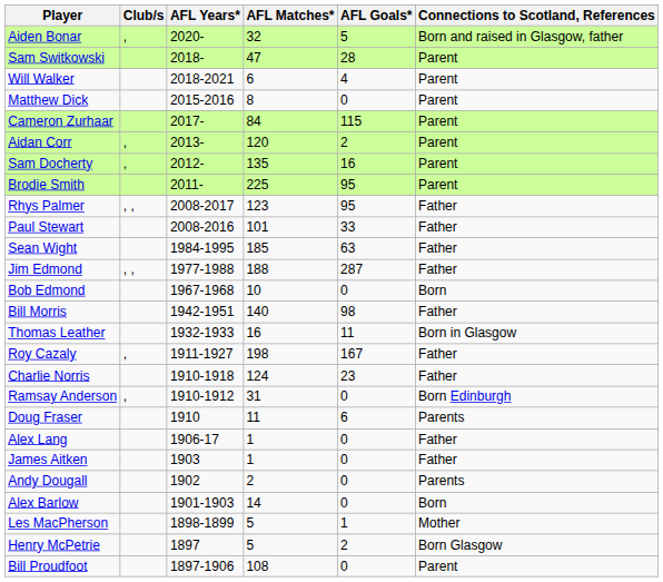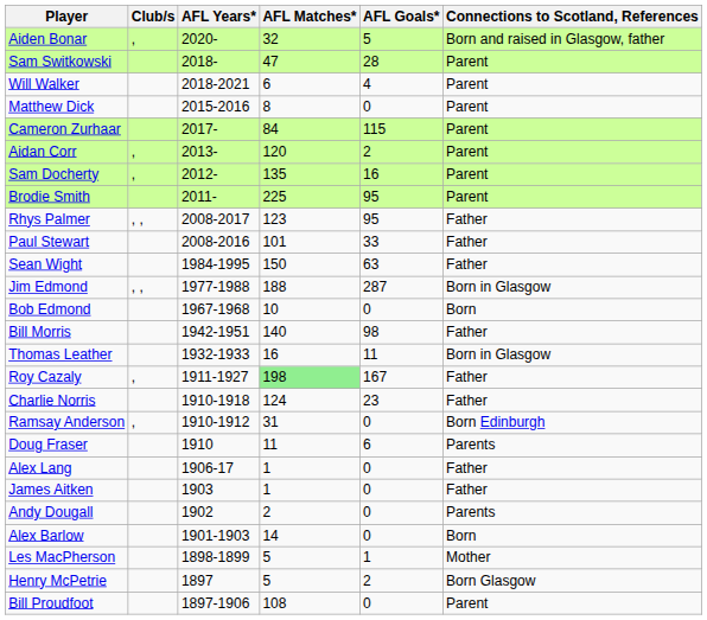 <table class="wikitable sortable">
 <tr>
 <th>Player</th>
 <th>Club/s</th>
 <th>AFL Years*</th>
 <th>AFL Matches*</th>
 <th>AFL Goals*</th>
 <th>Connections to Scotland, References</th>
 </tr>
 <tr bgcolor="#CCFF99">
 <td><a href='#'>Aiden Bonar</a></td>
 <td>, </td>
 <td>2020-</td>
 <td>32</td>
 <td>5</td>
 <td>Born and raised in Glasgow, father</td>
 </tr>
 <tr bgcolor="#CCFF99">
 <td><a href='#'>Sam Switkowski</a></td>
 <td></td>
 <td>2018-</td>
 <td>47</td>
 <td>28</td>
 <td>Parent</td>
 </tr>
 <tr>
 <td><a href='#'>Will Walker</a></td>
 <td></td>
 <td>2018-2021</td>
 <td>6</td>
 <td>4</td>
 <td>Parent</td>
 </tr>
 <tr>
 <td><a href='#'>Matthew Dick</a></td>
 <td></td>
 <td>2015-2016</td>
 <td>8</td>
 <td>0</td>
 <td>Parent</td>
 </tr>
 <tr bgcolor="#CCFF99">
 <td><a href='#'>Cameron Zurhaar</a></td>
 <td></td>
 <td>2017-</td>
 <td>84</td>
 <td>115</td>
 <td>Parent</td>
 </tr>
 <tr bgcolor="#CCFF99">
 <td><a href='#'>Aidan Corr</a></td>
 <td>, </td>
 <td>2013-</td>
 <td>120</td>
 <td>2</td>
 <td>Parent</td>
 </tr>
 <tr bgcolor="#CCFF99">
 <td><a href='#'>Sam Docherty</a></td>
 <td>, </td>
 <td>2012-</td>
 <td>135</td>
 <td>16</td>
 <td>Parent</td>
 </tr>
 <tr bgcolor="#CCFF99">
 <td><a href='#'>Brodie Smith</a></td>
 <td></td>
 <td>2011-</td>
 <td>225</td>
 <td>95</td>
 <td>Parent</td>
 </tr>
 <tr>
 <td><a href='#'>Rhys Palmer</a></td>
 <td>, , </td>
 <td>2008-2017</td>
 <td>123</td>
 <td>95</td>
 <td>Father</td>
 </tr>
 <tr>
 <td><a href='#'>Paul Stewart</a></td>
 <td></td>
 <td>2008-2016</td>
 <td>101</td>
 <td>33</td>
 <td>Father</td>
 </tr>
 <tr>
 <td><a href='#'>Sean Wight</a></td>
 <td></td>
 <td>1984-1995</td>
-<td>185</td>
+<td>150</td>
 <td>63</td>
 <td>Father</td>
 </tr>
 <tr>
 <td><a href='#'>Jim Edmond</a></td>
 <td>, , </td>
 <td>1977-1988</td>
 <td>188</td>
 <td>287</td>
-<td>Father</td>
+<td>Born in Glasgow</td>
 </tr>
 <tr>
 <td><a href='#'>Bob Edmond</a></td>
 <td></td>
 <td>1967-1968</td>
 <td>10</td>
 <td>0</td>
 <td>Born</td>
 </tr>
 <tr>
 <td><a href='#'>Bill Morris</a></td>
 <td></td>
 <td>1942-1951</td>
 <td>140</td>
 <td>98</td>
 <td>Father</td>
 </tr>
 <tr>
 <td><a href='#'>Thomas Leather</a></td>
 <td></td>
 <td>1932-1933</td>
 <td>16</td>
 <td>11</td>
 <td>Born in Glasgow</td>
 </tr>
 <tr>
 <td><a href='#'>Roy Cazaly</a></td>
 <td>, </td>
 <td>1911-1927</td>
-<td>198</td>
+<td style="background: lightgreen;">198</td>
 <td>167</td>
 <td>Father</td>
 </tr>
 <tr>
 <td><a href='#'>Charlie Norris</a></td>
 <td></td>
 <td>1910-1918</td>
 <td>124</td>
 <td>23</td>
 <td>Father</td>
 </tr>
 <tr>
 <td><a href='#'>Ramsay Anderson</a></td>
 <td>, </td>
 <td>1910-1912</td>
 <td>31</td>
 <td>0</td>
 <td>Born <a href='#'>Edinburgh</a></td>
 </tr>
 <tr>
 <td><a href='#'>Doug Fraser</a></td>
 <td></td>
 <td>1910</td>
 <td>11</td>
 <td>6</td>
 <td>Parents</td>
 </tr>
 <tr>
 <td><a href='#'>Alex Lang</a></td>
 <td></td>
 <td>1906-17</td>
 <td>1</td>
 <td>0</td>
 <td>Father</td>
 </tr>
 <tr>
 <td><a href='#'>James Aitken</a></td>
 <td></td>
 <td>1903</td>
 <td>1</td>
 <td>0</td>
 <td>Father</td>
 </tr>
 <tr>
 <td><a href='#'>Andy Dougall</a></td>
 <td></td>
 <td>1902</td>
 <td>2</td>
 <td>0</td>
 <td>Parents </td>
 </tr>
 <tr>
 <td><a href='#'>Alex Barlow</a></td>
 <td></td>
 <td>1901-1903</td>
 <td>14</td>
 <td>0</td>
 <td>Born</td>
 </tr>
 <tr>
 <td><a href='#'>Les MacPherson</a></td>
 <td></td>
 <td>1898-1899</td>
 <td>5</td>
 <td>1</td>
 <td>Mother</td>
 </tr>
 <tr>
 <td><a href='#'>Henry McPetrie</a></td>
 <td></td>
 <td>1897</td>
 <td>5</td>
 <td>2</td>
 <td>Born Glasgow</td>
 </tr>
 <tr>
 <td><a href='#'>Bill Proudfoot</a></td>
 <td></td>
 <td>1897-1906</td>
 <td>108</td>
 <td>0</td>
 <td>Parent</td>
 </tr>
 </table>
